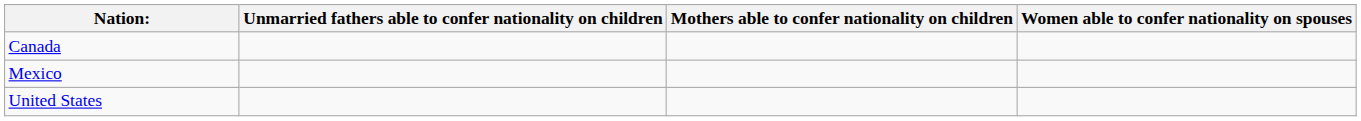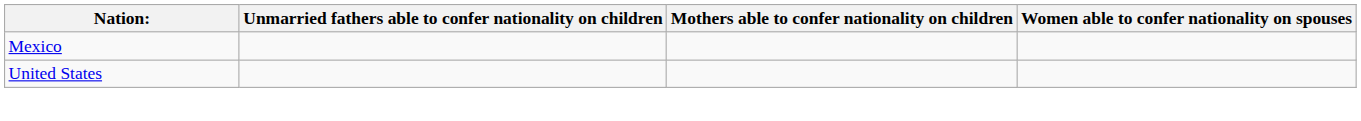 <table class="wikitable" style="margin: 1em 1em 1em 0;">
 <tr style="text-align:center;">
 <th scope="col" style="width: 13em;">Nation:</th>
 <th scope="col">Unmarried fathers able to confer nationality on children</th>
 <th scope="col">Mothers able to confer nationality on children</th>
 <th scope="col">Women able to confer nationality on spouses</th>
-</tr>
-<tr>
-<td> <a href='#'>Canada</a></td>
-<td></td>
-<td></td>
-<td></td>
 </tr>
 <tr>
 <td> <a href='#'>Mexico</a></td>
 <td></td>
 <td></td>
 <td></td>
 </tr>
 <tr>
 <td> <a href='#'>United States</a></td>
 <td></td>
 <td></td>
 <td></td>
 </tr>
 </table>
